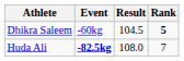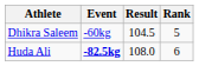 <table class="wikitable">
 <tr>
 <th>Athlete</th>
 <th>Event</th>
 <th>Result</th>
 <th>Rank</th>
 </tr>
 <tr align=center>
 <td align=left><a href='#'>Dhikra Saleem</a></td>
 <td align=left><a href='#'>-60kg</a></td>
 <td>104.5</td>
-<td><strong>5</strong></td>
+<td>5</td>
 </tr>
 <tr align=center>
 <td align=left><a href='#'>Huda Ali</a></td>
 <td align=left><strong><a href='#'>-82.5kg</a></strong></td>
 <td>108.0</td>
-<td>7</td>
+<td>6</td>
 </tr>
 </table>
